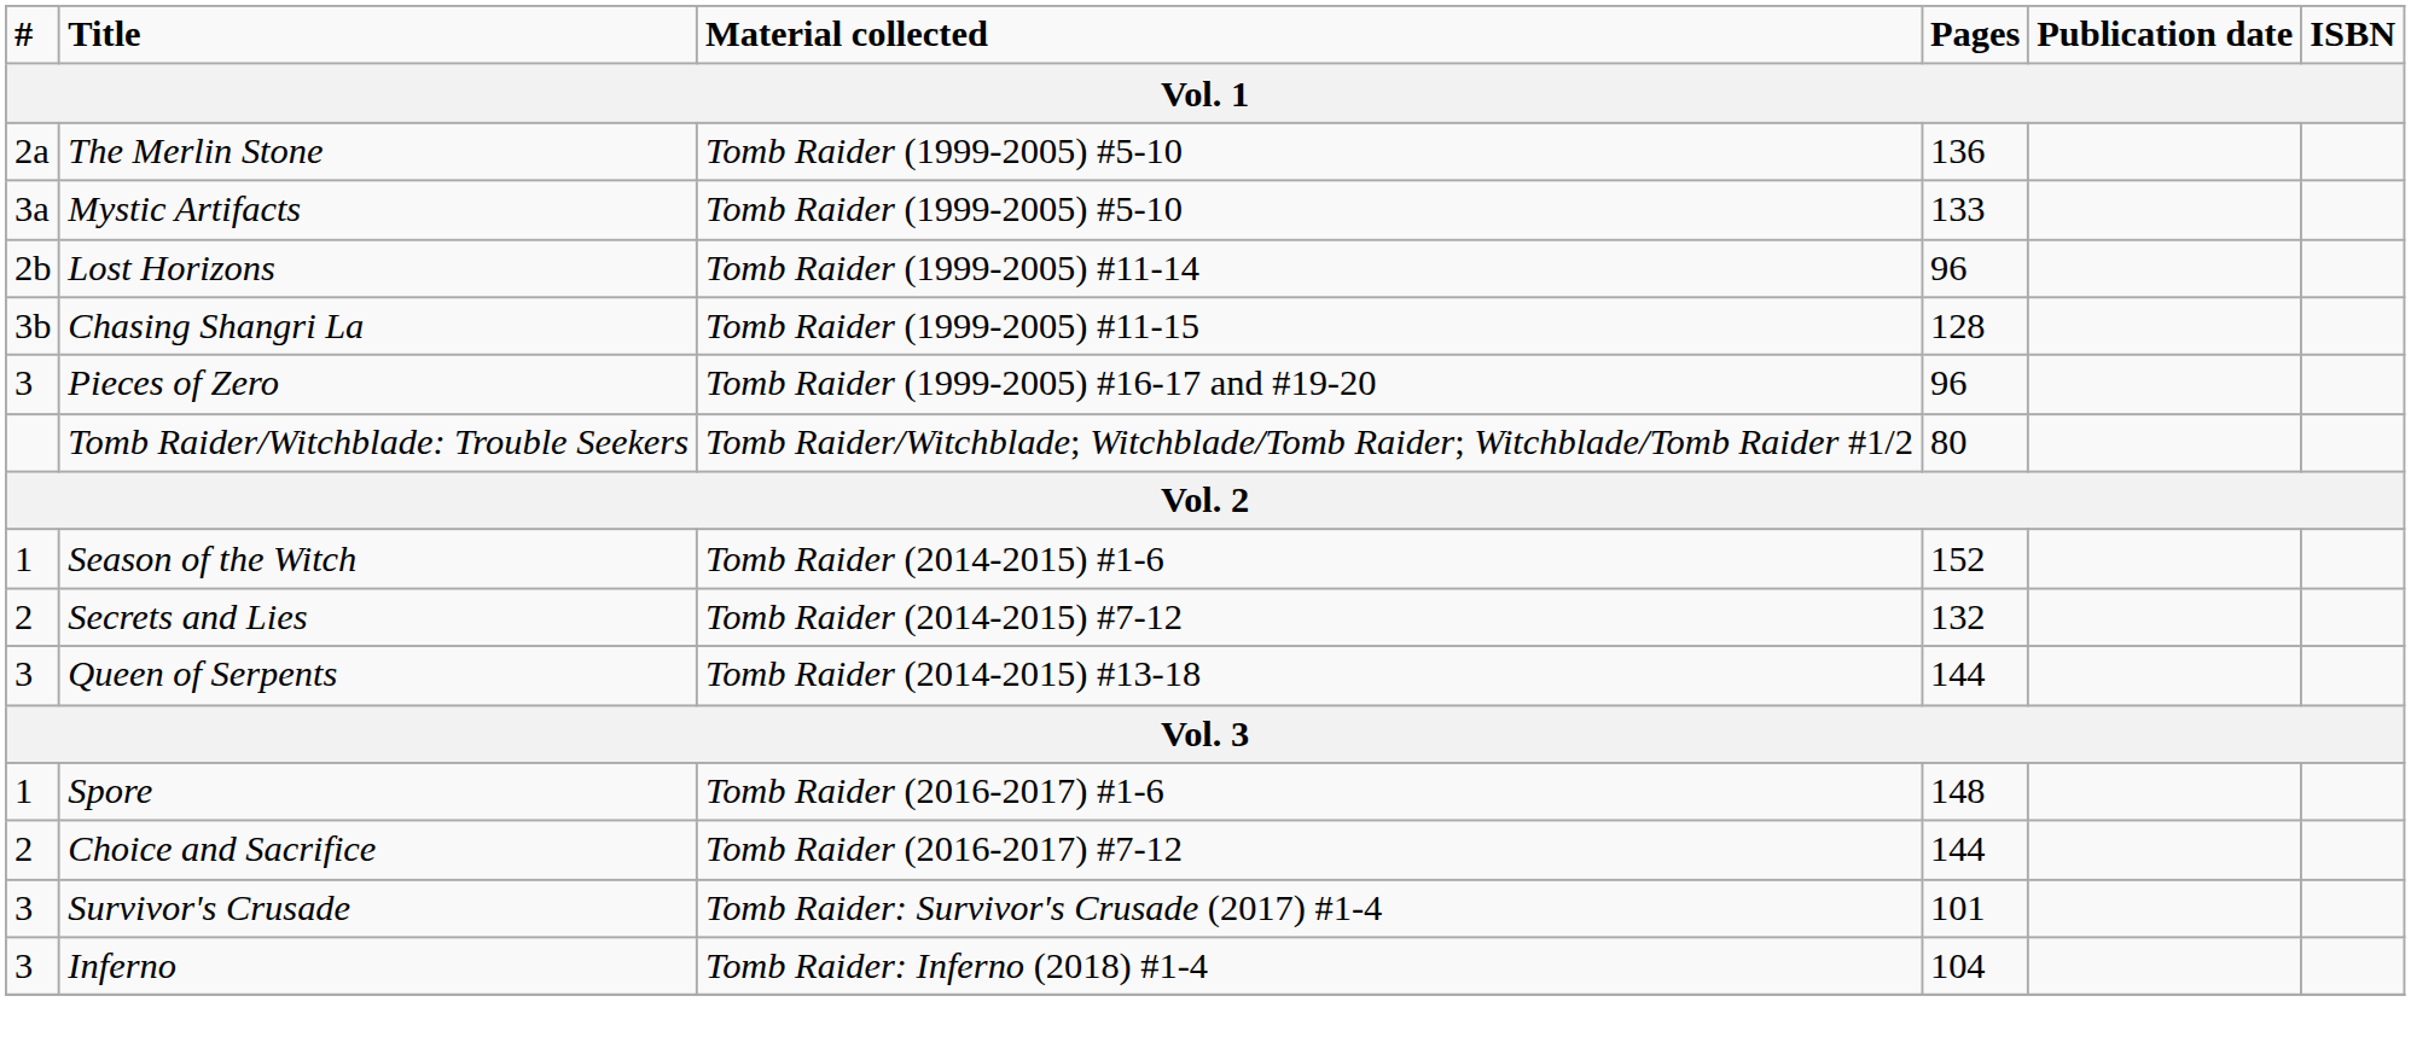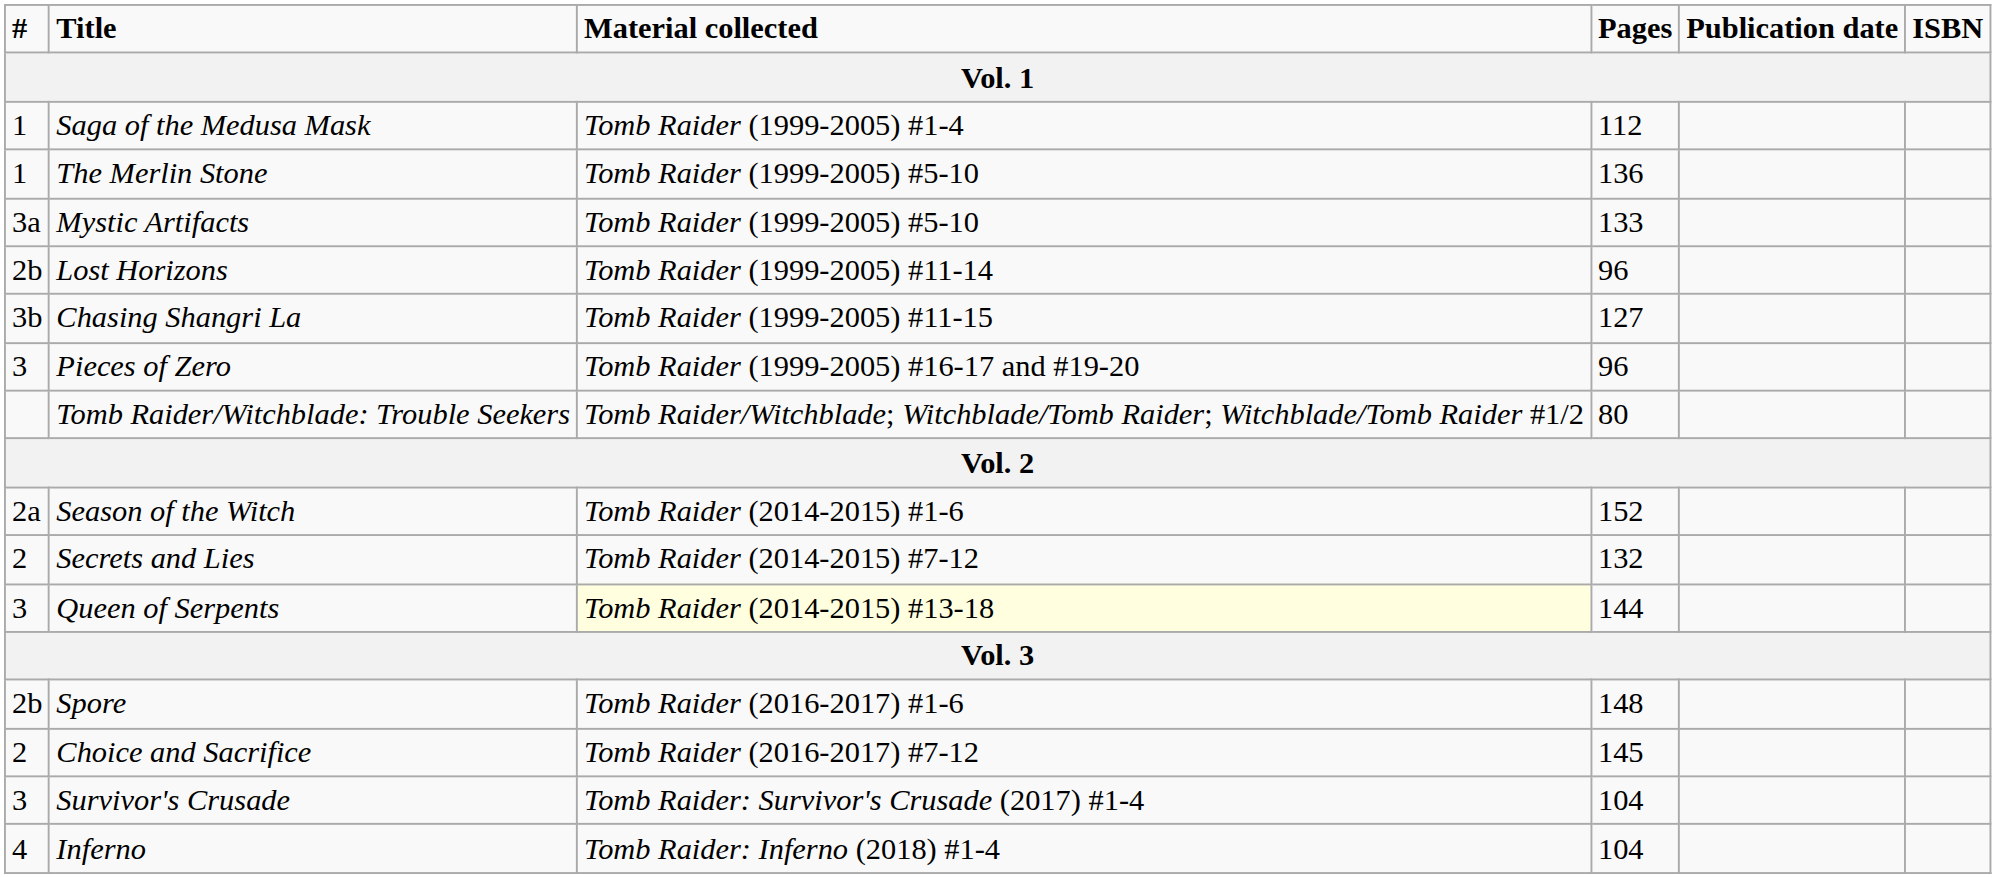 <table class="wikitable">
 <tr>
 <td><strong>#</strong></td>
 <td><strong>Title</strong></td>
 <td><strong>Material collected</strong></td>
 <td><strong>Pages</strong></td>
 <td><strong>Publication date</strong></td>
 <td><strong>ISBN</strong></td>
 </tr>
 <tr>
 <th colspan="6">Vol. 1</th>
 </tr>
 <tr>
-<td>2a</td>
+<td>1</td>
+<td><em>Saga of the Medusa Mask</em></td>
+<td><em>Tomb Raider</em> (1999-2005) #1-4</td>
+<td>112</td>
+<td></td>
+<td></td>
+</tr>
+<tr>
+<td>1</td>
 <td><em>The Merlin Stone</em></td>
 <td><em>Tomb Raider</em> (1999-2005) #5-10</td>
 <td>136</td>
 <td></td>
 <td></td>
 </tr>
 <tr>
 <td>3a</td>
 <td><em>Mystic Artifacts</em></td>
 <td><em>Tomb Raider</em> (1999-2005) #5-10</td>
 <td>133</td>
 <td></td>
 <td></td>
 </tr>
 <tr>
 <td>2b</td>
 <td><em>Lost Horizons</em></td>
 <td><em>Tomb Raider</em> (1999-2005) #11-14</td>
 <td>96</td>
 <td></td>
 <td></td>
 </tr>
 <tr>
 <td>3b</td>
 <td><em>Chasing Shangri La</em></td>
 <td><em>Tomb Raider</em> (1999-2005) #11-15</td>
-<td>128</td>
+<td>127</td>
 <td></td>
 <td></td>
 </tr>
 <tr>
 <td>3</td>
 <td><em>Pieces of Zero</em></td>
 <td><em>Tomb Raider</em> (1999-2005) #16-17 and #19-20</td>
 <td>96</td>
 <td></td>
 <td></td>
 </tr>
 <tr>
 <td></td>
 <td><em>Tomb Raider/Witchblade: Trouble Seekers</em></td>
 <td><em>Tomb Raider/Witchblade</em>; <em>Witchblade/Tomb Raider</em>; <em>Witchblade/Tomb Raider</em> #1/2</td>
 <td>80</td>
 <td></td>
 <td></td>
 </tr>
 <tr>
 <th colspan="6">Vol. 2</th>
 </tr>
 <tr>
-<td>1</td>
+<td>2a</td>
 <td><em>Season of the Witch</em></td>
 <td><em>Tomb Raider</em> (2014-2015) #1-6</td>
 <td>152</td>
 <td></td>
 <td></td>
 </tr>
 <tr>
 <td>2</td>
 <td><em>Secrets and Lies</em></td>
 <td><em>Tomb Raider</em> (2014-2015) #7-12</td>
 <td>132</td>
 <td></td>
 <td></td>
 </tr>
 <tr>
 <td>3</td>
 <td><em>Queen of Serpents</em></td>
-<td><em>Tomb Raider</em> (2014-2015) #13-18</td>
+<td style="background: lightyellow;"><em>Tomb Raider</em> (2014-2015) #13-18</td>
 <td>144</td>
 <td></td>
 <td></td>
 </tr>
 <tr>
 <th colspan="6">Vol. 3</th>
 </tr>
 <tr>
-<td>1</td>
+<td>2b</td>
 <td><em>Spore</em></td>
 <td><em>Tomb Raider</em> (2016-2017) #1-6</td>
 <td>148</td>
 <td></td>
 <td></td>
 </tr>
 <tr>
 <td>2</td>
 <td><em>Choice and Sacrifice</em></td>
 <td><em>Tomb Raider</em> (2016-2017) #7-12</td>
-<td>144</td>
+<td>145</td>
 <td></td>
 <td></td>
 </tr>
 <tr>
 <td>3</td>
 <td><em>Survivor's Crusade</em></td>
 <td><em>Tomb Raider: Survivor's Crusade</em> (2017) #1-4</td>
-<td>101</td>
+<td>104</td>
 <td></td>
 <td></td>
 </tr>
 <tr>
-<td>3</td>
+<td>4</td>
 <td><em>Inferno</em></td>
 <td><em>Tomb Raider: Inferno</em> (2018) #1-4</td>
 <td>104</td>
 <td></td>
 <td></td>
 </tr>
 <tr>
 </tr>
 </table>
